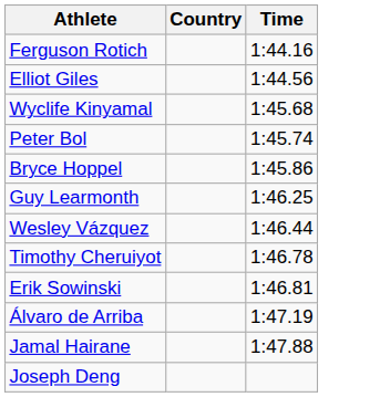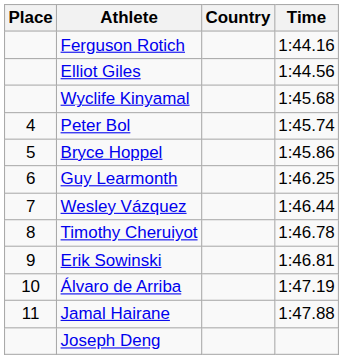 <table class="wikitable mw-datatable sortable">
 <tr>
+<th>Place</th>
 <th>Athlete</th>
 <th>Country</th>
 <th>Time</th>
 </tr>
 <tr>
+<td align=center></td>
 <td><a href='#'>Ferguson Rotich</a></td>
 <td></td>
 <td>1:44.16</td>
 </tr>
 <tr>
+<td align=center></td>
 <td><a href='#'>Elliot Giles</a></td>
 <td></td>
 <td>1:44.56 </td>
 </tr>
 <tr>
+<td align=center></td>
 <td><a href='#'>Wyclife Kinyamal</a></td>
 <td></td>
 <td>1:45.68</td>
 </tr>
 <tr>
+<td align=center>4</td>
 <td><a href='#'>Peter Bol</a></td>
 <td></td>
 <td>1:45.74</td>
 </tr>
 <tr>
+<td align=center>5</td>
 <td><a href='#'>Bryce Hoppel</a></td>
 <td></td>
 <td>1:45.86</td>
 </tr>
 <tr>
+<td align=center>6</td>
 <td><a href='#'>Guy Learmonth</a></td>
 <td></td>
 <td>1:46.25</td>
 </tr>
 <tr>
+<td align=center>7</td>
 <td><a href='#'>Wesley Vázquez</a></td>
 <td></td>
 <td>1:46.44</td>
 </tr>
 <tr>
+<td align=center>8</td>
 <td><a href='#'>Timothy Cheruiyot</a></td>
 <td></td>
 <td>1:46.78</td>
 </tr>
 <tr>
+<td align=center>9</td>
 <td><a href='#'>Erik Sowinski</a></td>
 <td></td>
 <td>1:46.81</td>
 </tr>
 <tr>
+<td align=center>10</td>
 <td><a href='#'>Álvaro de Arriba</a></td>
 <td></td>
 <td>1:47.19</td>
 </tr>
 <tr>
+<td align=center>11</td>
 <td><a href='#'>Jamal Hairane</a></td>
 <td></td>
 <td>1:47.88</td>
 </tr>
 <tr>
+<td align=center></td>
 <td><a href='#'>Joseph Deng</a></td>
 <td></td>
 <td></td>
 </tr>
 </table>
